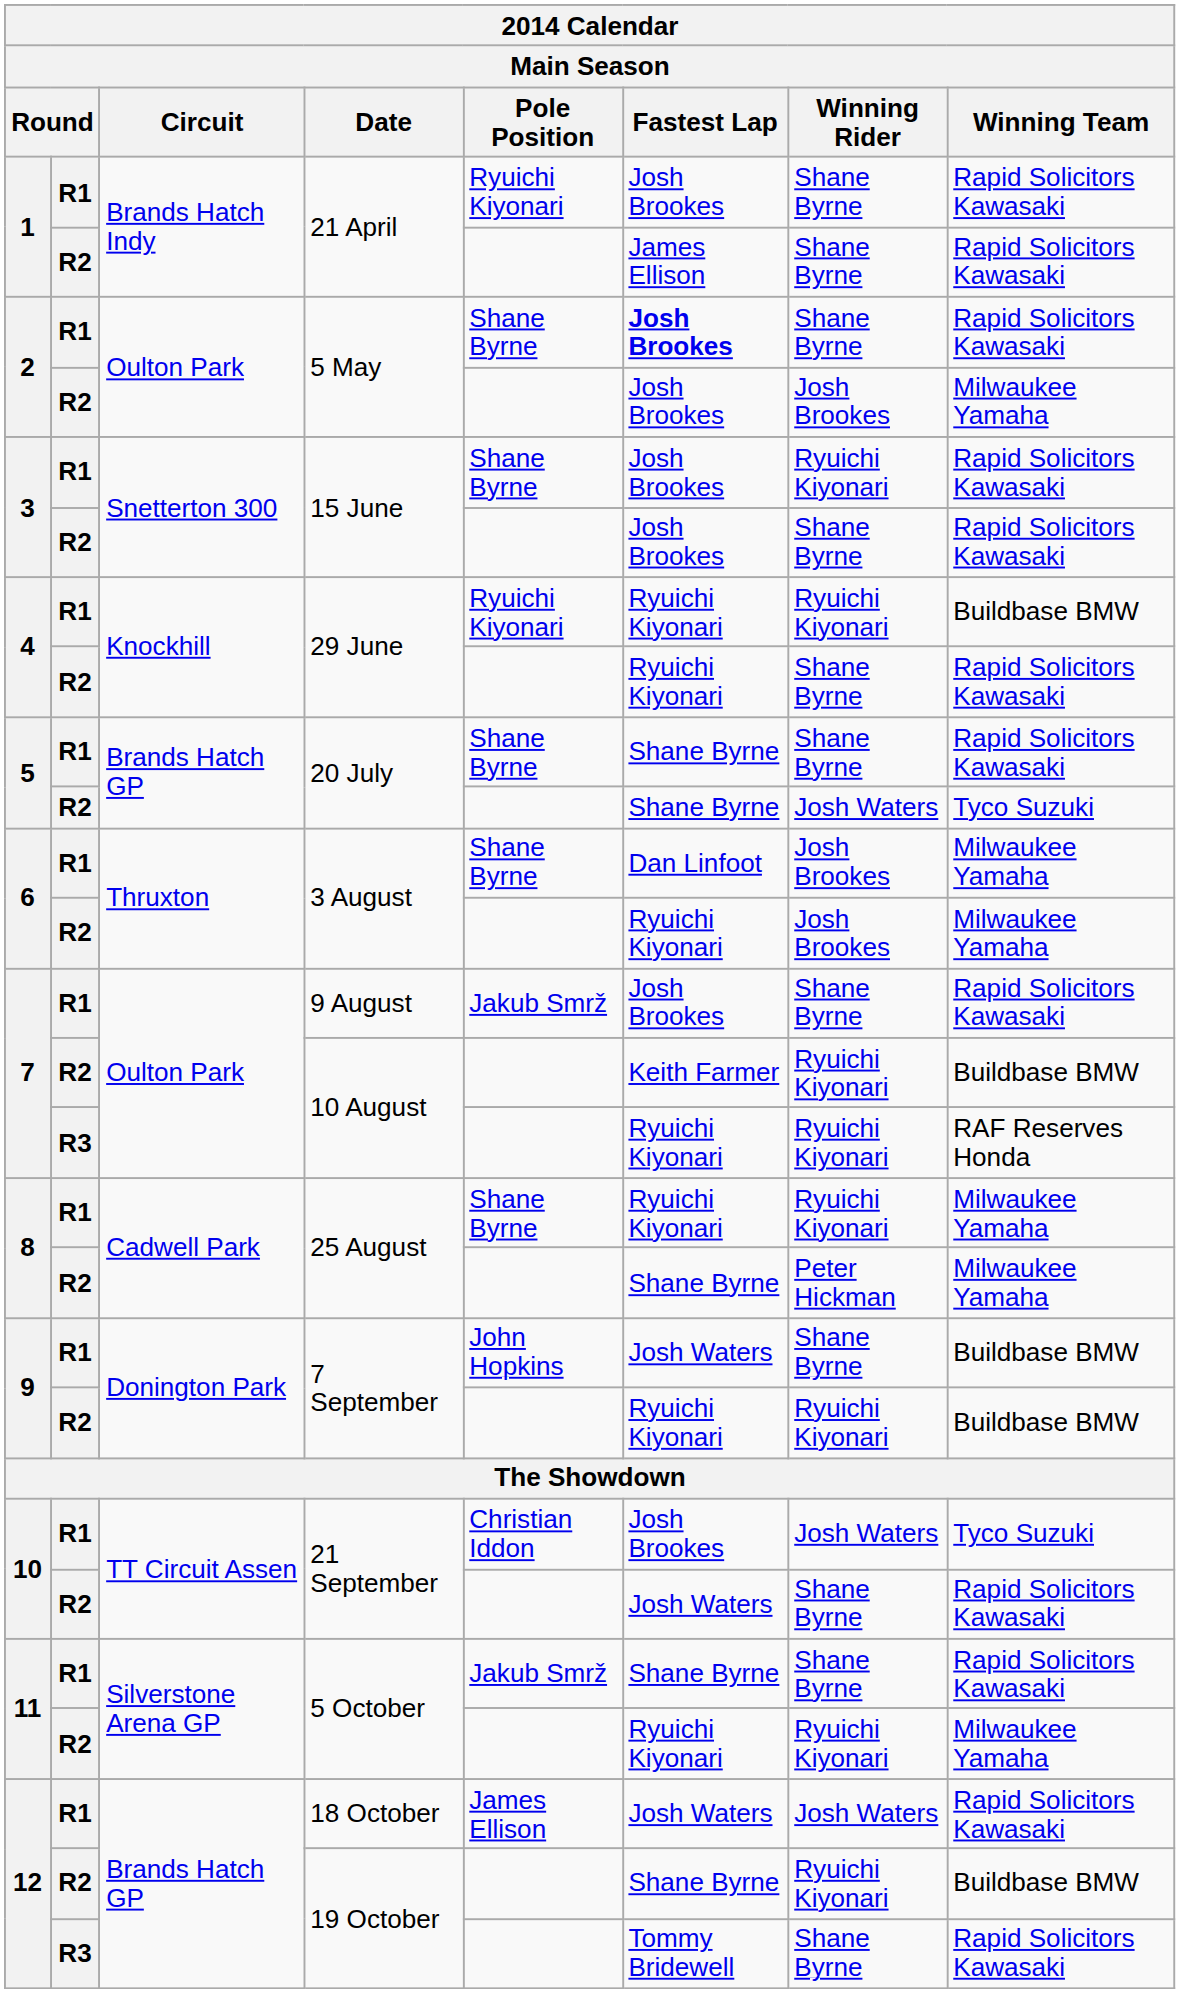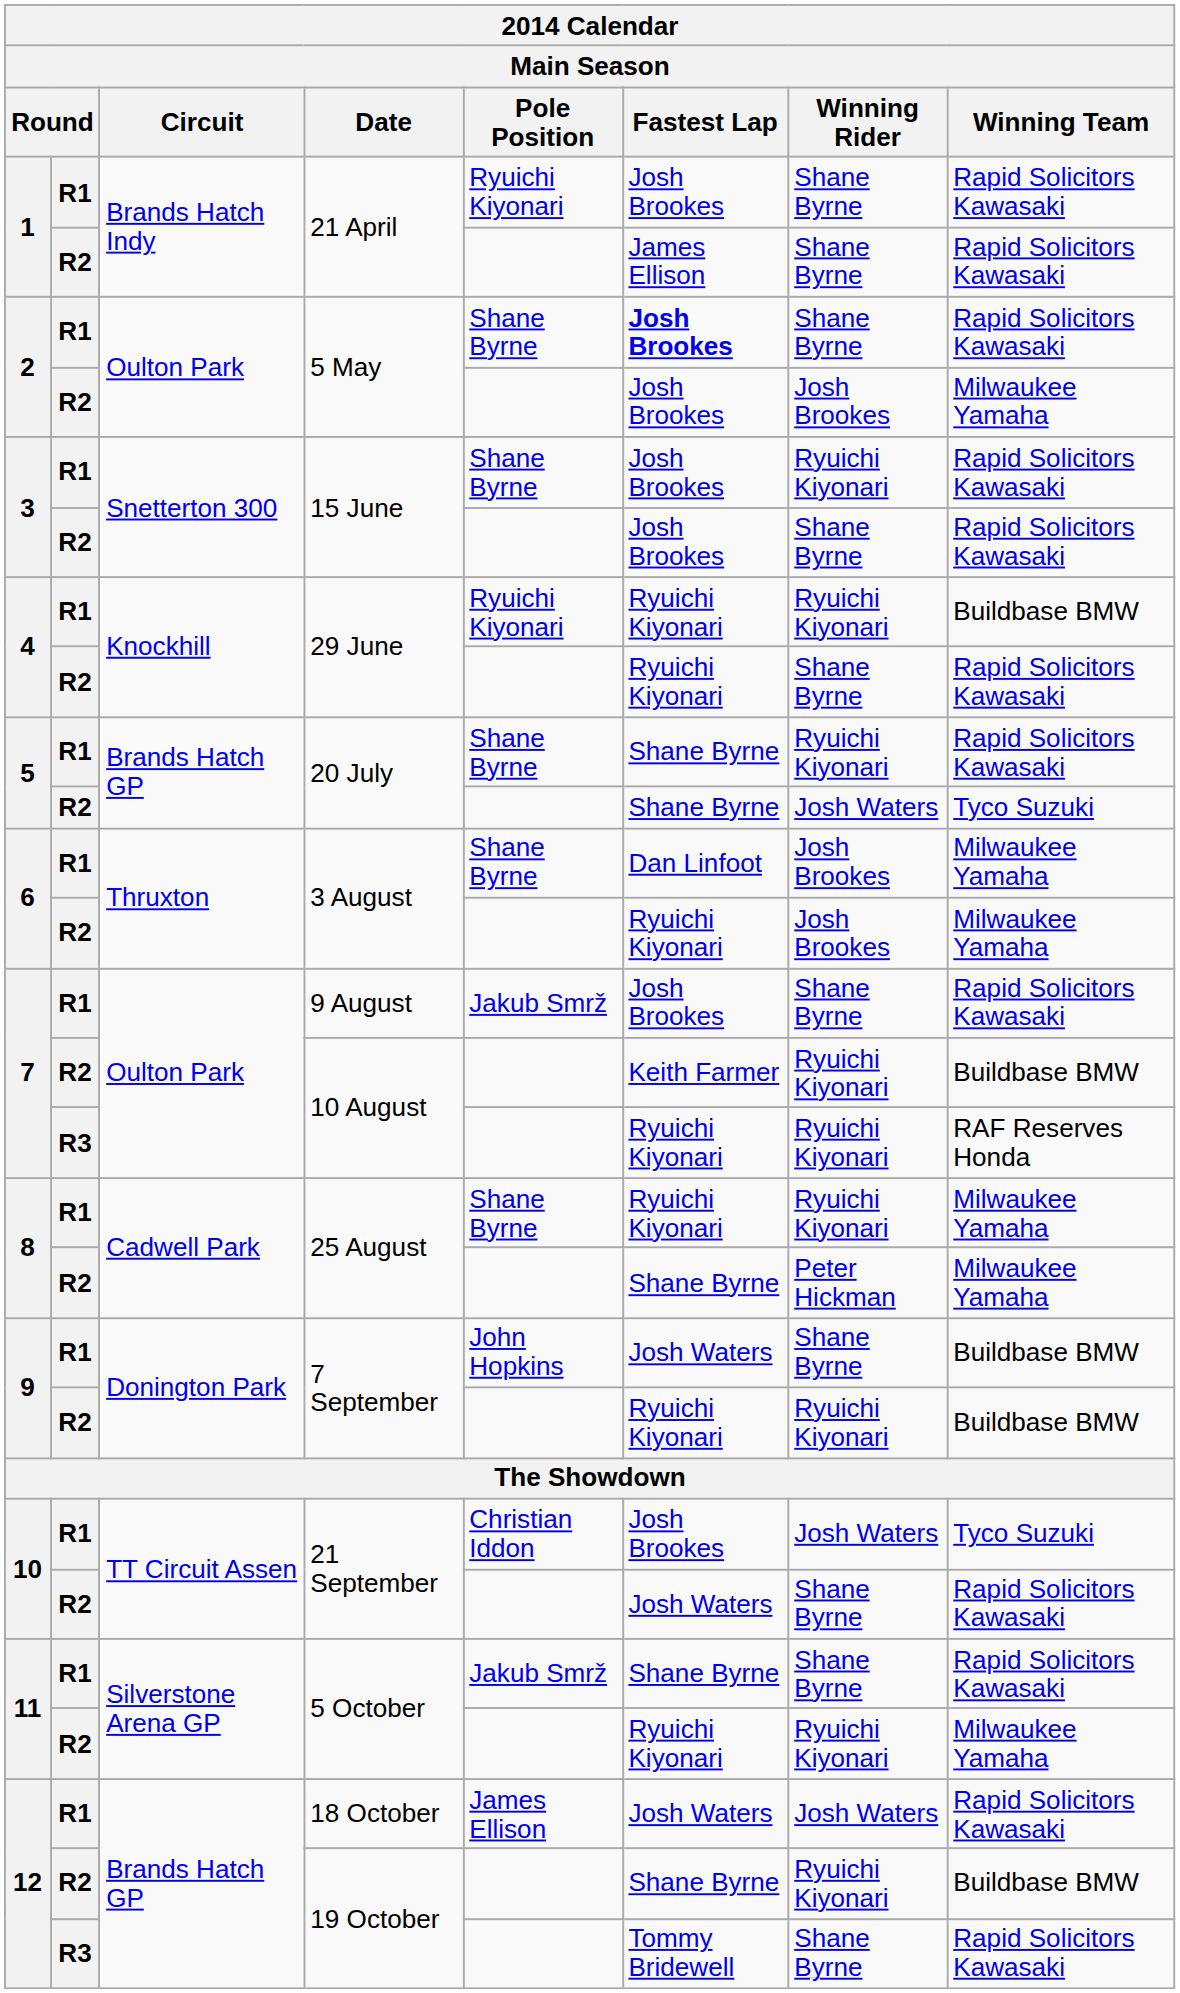 <table class="wikitable" style="font-size: 85%">
 <tr>
 <th colspan=8>2014 Calendar</th>
 </tr>
 <tr>
 <th colspan=8>Main Season</th>
 </tr>
 <tr>
 <th colspan=2>Round</th>
 <th>Circuit</th>
 <th>Date</th>
 <th>Pole Position</th>
 <th>Fastest Lap</th>
 <th>Winning Rider</th>
 <th>Winning Team</th>
 </tr>
 <tr>
 <th rowspan=2>1</th>
 <th>R1</th>
 <td rowspan=2> <a href='#'>Brands Hatch Indy</a></td>
 <td rowspan=2>21 April</td>
 <td> <a href='#'>Ryuichi Kiyonari</a></td>
 <td> <a href='#'>Josh Brookes</a></td>
 <td> <a href='#'>Shane Byrne</a></td>
 <td><a href='#'>Rapid Solicitors Kawasaki</a></td>
 </tr>
 <tr>
 <th>R2</th>
 <td></td>
 <td> <a href='#'>James Ellison</a></td>
 <td> <a href='#'>Shane Byrne</a></td>
 <td><a href='#'>Rapid Solicitors Kawasaki</a></td>
 </tr>
 <tr>
 <th rowspan=2>2</th>
 <th>R1</th>
 <td rowspan=2> <a href='#'>Oulton Park</a></td>
 <td rowspan=2>5 May</td>
 <td> <a href='#'>Shane Byrne</a></td>
 <td><strong> <a href='#'>Josh Brookes</a></strong></td>
 <td> <a href='#'>Shane Byrne</a></td>
 <td><a href='#'>Rapid Solicitors Kawasaki</a></td>
 </tr>
 <tr>
 <th>R2</th>
 <td></td>
 <td> <a href='#'>Josh Brookes</a></td>
 <td> <a href='#'>Josh Brookes</a></td>
 <td><a href='#'>Milwaukee Yamaha</a></td>
 </tr>
 <tr>
 <th rowspan=2>3</th>
 <th>R1</th>
 <td rowspan=2> <a href='#'>Snetterton 300</a></td>
 <td rowspan=2>15 June</td>
 <td> <a href='#'>Shane Byrne</a></td>
 <td> <a href='#'>Josh Brookes</a></td>
 <td> <a href='#'>Ryuichi Kiyonari</a></td>
 <td><a href='#'>Rapid Solicitors Kawasaki</a></td>
 </tr>
 <tr>
 <th>R2</th>
 <td></td>
 <td> <a href='#'>Josh Brookes</a></td>
 <td> <a href='#'>Shane Byrne</a></td>
 <td><a href='#'>Rapid Solicitors Kawasaki</a></td>
 </tr>
 <tr>
 <th rowspan=2>4</th>
 <th>R1</th>
 <td rowspan=2> <a href='#'>Knockhill</a></td>
 <td rowspan=2>29 June</td>
 <td> <a href='#'>Ryuichi Kiyonari</a></td>
 <td> <a href='#'>Ryuichi Kiyonari</a></td>
 <td> <a href='#'>Ryuichi Kiyonari</a></td>
 <td>Buildbase BMW</td>
 </tr>
 <tr>
 <th>R2</th>
 <td></td>
 <td> <a href='#'>Ryuichi Kiyonari</a></td>
 <td> <a href='#'>Shane Byrne</a></td>
 <td><a href='#'>Rapid Solicitors Kawasaki</a></td>
 </tr>
 <tr>
 <th rowspan=2>5</th>
 <th>R1</th>
 <td rowspan=2> <a href='#'>Brands Hatch GP</a></td>
 <td rowspan=2>20 July</td>
 <td> <a href='#'>Shane Byrne</a></td>
 <td> <a href='#'>Shane Byrne</a></td>
-<td> <a href='#'>Shane Byrne</a></td>
+<td> <a href='#'>Ryuichi Kiyonari</a></td>
 <td><a href='#'>Rapid Solicitors Kawasaki</a></td>
 </tr>
 <tr>
 <th>R2</th>
 <td></td>
 <td> <a href='#'>Shane Byrne</a></td>
 <td> <a href='#'>Josh Waters</a></td>
 <td><a href='#'>Tyco Suzuki</a></td>
 </tr>
 <tr>
 <th rowspan=2>6</th>
 <th>R1</th>
 <td rowspan=2> <a href='#'>Thruxton</a></td>
 <td rowspan=2>3 August</td>
 <td> <a href='#'>Shane Byrne</a></td>
 <td> <a href='#'>Dan Linfoot</a></td>
 <td> <a href='#'>Josh Brookes</a></td>
 <td><a href='#'>Milwaukee Yamaha</a></td>
 </tr>
 <tr>
 <th>R2</th>
 <td></td>
 <td> <a href='#'>Ryuichi Kiyonari</a></td>
 <td> <a href='#'>Josh Brookes</a></td>
 <td><a href='#'>Milwaukee Yamaha</a></td>
 </tr>
 <tr>
 <th rowspan=3>7</th>
 <th>R1</th>
 <td rowspan=3> <a href='#'>Oulton Park</a></td>
 <td>9 August</td>
 <td> <a href='#'>Jakub Smrž</a></td>
 <td> <a href='#'>Josh Brookes</a></td>
 <td> <a href='#'>Shane Byrne</a></td>
 <td><a href='#'>Rapid Solicitors Kawasaki</a></td>
 </tr>
 <tr>
 <th>R2</th>
 <td rowspan=2>10 August</td>
 <td></td>
 <td> <a href='#'>Keith Farmer</a></td>
 <td> <a href='#'>Ryuichi Kiyonari</a></td>
 <td>Buildbase BMW</td>
 </tr>
 <tr>
 <th>R3</th>
 <td></td>
 <td> <a href='#'>Ryuichi Kiyonari</a></td>
 <td> <a href='#'>Ryuichi Kiyonari</a></td>
 <td>RAF Reserves Honda</td>
 </tr>
 <tr>
 <th rowspan=2>8</th>
 <th>R1</th>
 <td rowspan=2> <a href='#'>Cadwell Park</a></td>
 <td rowspan=2>25 August</td>
 <td> <a href='#'>Shane Byrne</a></td>
 <td> <a href='#'>Ryuichi Kiyonari</a></td>
 <td> <a href='#'>Ryuichi Kiyonari</a></td>
 <td><a href='#'>Milwaukee Yamaha</a></td>
 </tr>
 <tr>
 <th>R2</th>
 <td></td>
 <td> <a href='#'>Shane Byrne</a></td>
 <td> <a href='#'>Peter Hickman</a></td>
 <td><a href='#'>Milwaukee Yamaha</a></td>
 </tr>
 <tr>
 <th rowspan=2>9</th>
 <th>R1</th>
 <td rowspan=2> <a href='#'>Donington Park</a></td>
 <td rowspan=2>7 September</td>
 <td> <a href='#'>John Hopkins</a></td>
 <td> <a href='#'>Josh Waters</a></td>
 <td> <a href='#'>Shane Byrne</a></td>
 <td>Buildbase BMW</td>
 </tr>
 <tr>
 <th>R2</th>
 <td></td>
 <td> <a href='#'>Ryuichi Kiyonari</a></td>
 <td> <a href='#'>Ryuichi Kiyonari</a></td>
 <td>Buildbase BMW</td>
 </tr>
 <tr>
 <th colspan=8>The Showdown</th>
 </tr>
 <tr>
 <th rowspan=2>10</th>
 <th>R1</th>
 <td rowspan=2> <a href='#'>TT Circuit Assen</a></td>
 <td rowspan=2>21 September</td>
 <td> <a href='#'>Christian Iddon</a></td>
 <td> <a href='#'>Josh Brookes</a></td>
 <td> <a href='#'>Josh Waters</a></td>
 <td><a href='#'>Tyco Suzuki</a></td>
 </tr>
 <tr>
 <th>R2</th>
 <td></td>
 <td> <a href='#'>Josh Waters</a></td>
 <td> <a href='#'>Shane Byrne</a></td>
 <td><a href='#'>Rapid Solicitors Kawasaki</a></td>
 </tr>
 <tr>
 <th rowspan=2>11</th>
 <th>R1</th>
 <td rowspan=2> <a href='#'>Silverstone Arena GP</a></td>
 <td rowspan=2>5 October</td>
 <td> <a href='#'>Jakub Smrž</a></td>
 <td> <a href='#'>Shane Byrne</a></td>
 <td> <a href='#'>Shane Byrne</a></td>
 <td><a href='#'>Rapid Solicitors Kawasaki</a></td>
 </tr>
 <tr>
 <th>R2</th>
 <td></td>
 <td> <a href='#'>Ryuichi Kiyonari</a></td>
 <td> <a href='#'>Ryuichi Kiyonari</a></td>
 <td><a href='#'>Milwaukee Yamaha</a></td>
 </tr>
 <tr>
 <th rowspan=3>12</th>
 <th>R1</th>
 <td rowspan=3> <a href='#'>Brands Hatch GP</a></td>
 <td>18 October</td>
 <td> <a href='#'>James Ellison</a></td>
 <td> <a href='#'>Josh Waters</a></td>
 <td> <a href='#'>Josh Waters</a></td>
 <td><a href='#'>Rapid Solicitors Kawasaki</a></td>
 </tr>
 <tr>
 <th>R2</th>
 <td rowspan=2>19 October</td>
 <td></td>
 <td> <a href='#'>Shane Byrne</a></td>
 <td> <a href='#'>Ryuichi Kiyonari</a></td>
 <td>Buildbase BMW</td>
 </tr>
 <tr>
 <th>R3</th>
 <td></td>
 <td> <a href='#'>Tommy Bridewell</a></td>
 <td> <a href='#'>Shane Byrne</a></td>
 <td><a href='#'>Rapid Solicitors Kawasaki</a></td>
 </tr>
 </table>
